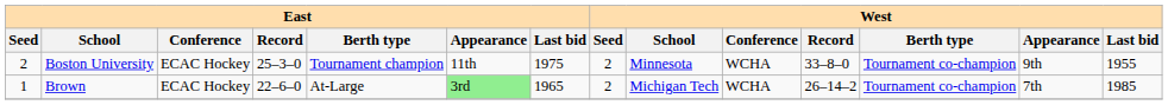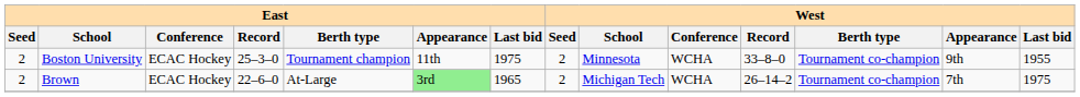 <table class="wikitable">
 <tr>
 <th colspan="7" style="background:#ffdead;">East</th>
 <th colspan="7" style="background:#ffdead;">West</th>
 </tr>
 <tr>
 <th>Seed</th>
 <th>School</th>
 <th>Conference</th>
 <th>Record</th>
 <th>Berth type</th>
 <th>Appearance</th>
 <th>Last bid</th>
 <th>Seed</th>
 <th>School</th>
 <th>Conference</th>
 <th>Record</th>
 <th>Berth type</th>
 <th>Appearance</th>
 <th>Last bid</th>
 </tr>
 <tr>
 <td align=center>2</td>
 <td><a href='#'>Boston University</a></td>
 <td>ECAC Hockey</td>
 <td>25–3–0</td>
 <td><a href='#'>Tournament champion</a></td>
 <td>11th</td>
 <td>1975</td>
 <td align=center>2</td>
 <td><a href='#'>Minnesota</a></td>
 <td>WCHA</td>
 <td>33–8–0</td>
 <td><a href='#'>Tournament co-champion</a></td>
 <td>9th</td>
 <td>1955</td>
 </tr>
 <tr>
-<td align=center>1</td>
+<td align=center>2</td>
 <td><a href='#'>Brown</a></td>
 <td>ECAC Hockey</td>
 <td>22–6–0</td>
 <td>At-Large</td>
 <td style="background: lightgreen;">3rd</td>
 <td>1965</td>
 <td align=center>2</td>
 <td><a href='#'>Michigan Tech</a></td>
 <td>WCHA</td>
 <td>26–14–2</td>
 <td><a href='#'>Tournament co-champion</a></td>
 <td>7th</td>
-<td>1985</td>
+<td>1975</td>
 </tr>
 <tr>
 </tr>
 </table>
